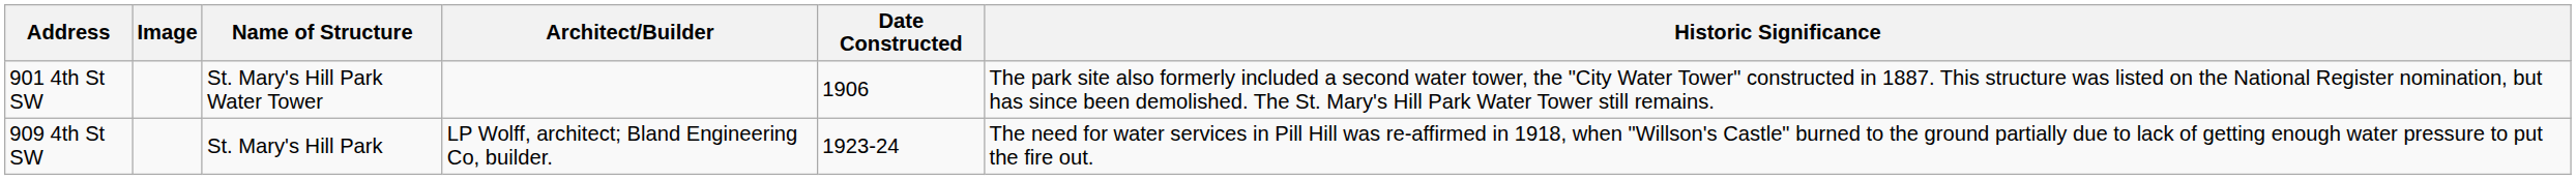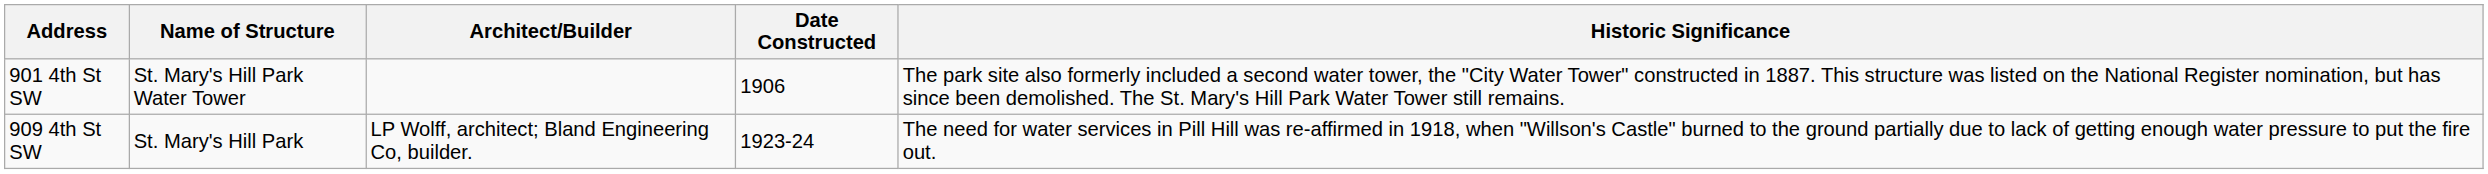 <table class="wikitable sortable">
 <tr>
 <th>Address</th>
-<th>Image</th>
 <th>Name of Structure</th>
 <th>Architect/Builder</th>
 <th>Date Constructed</th>
 <th>Historic Significance</th>
 </tr>
 <tr>
 <td>901 4th St SW</td>
-<td></td>
 <td>St. Mary's Hill Park Water Tower</td>
 <td></td>
 <td>1906</td>
 <td>The park site also formerly included a second water tower, the "City Water Tower" constructed in 1887. This structure was listed on the National Register nomination, but has since been demolished. The St. Mary's Hill Park Water Tower still remains.</td>
 </tr>
 <tr>
 <td>909 4th St SW</td>
-<td></td>
 <td>St. Mary's Hill Park</td>
 <td>LP Wolff, architect; Bland Engineering Co, builder.</td>
 <td>1923-24</td>
 <td>The need for water services in Pill Hill was re-affirmed in 1918, when "Willson's Castle" burned to the ground partially due to lack of getting enough water pressure to put the fire out.</td>
 </tr>
 </table>
